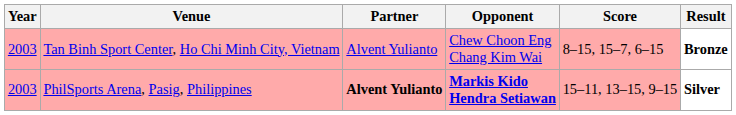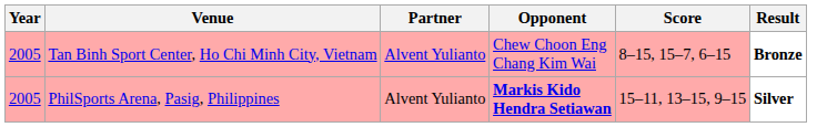 <table class="sortable wikitable" style="font-size: 90%">
 <tr>
 <th>Year</th>
 <th>Venue</th>
 <th>Partner</th>
 <th>Opponent</th>
 <th>Score</th>
 <th>Result</th>
 </tr>
 <tr style="background:#FFAAAA">
-<td align="center"><a href='#'>2003</a></td>
+<td align="center"><a href='#'>2005</a></td>
 <td align="left"><a href='#'>Tan Binh Sport Center</a>, <a href='#'>Ho Chi Minh City, Vietnam</a></td>
 <td align="left"> <a href='#'>Alvent Yulianto</a></td>
 <td align="left"> <a href='#'>Chew Choon Eng</a> <br>  <a href='#'>Chang Kim Wai</a></td>
 <td align="left">8–15, 15–7, 6–15</td>
 <td style="text-align:left; background:white"> <strong>Bronze</strong></td>
 </tr>
 <tr>
 </tr>
 <tr style="background:#FFAAAA">
-<td align="center"><a href='#'>2003</a></td>
+<td align="center"><a href='#'>2005</a></td>
 <td align="left"><a href='#'>PhilSports Arena</a>, <a href='#'>Pasig</a>, <a href='#'>Philippines</a></td>
-<td align="left"><strong> Alvent Yulianto</strong></td>
+<td align="left"> Alvent Yulianto</td>
 <td align="left"><strong> <a href='#'>Markis Kido</a> <br>  <a href='#'>Hendra Setiawan</a></strong></td>
 <td align="left">15–11, 13–15, 9–15</td>
 <td style="text-align:left; background:white"> <strong>Silver</strong></td>
 </tr>
 </table>
